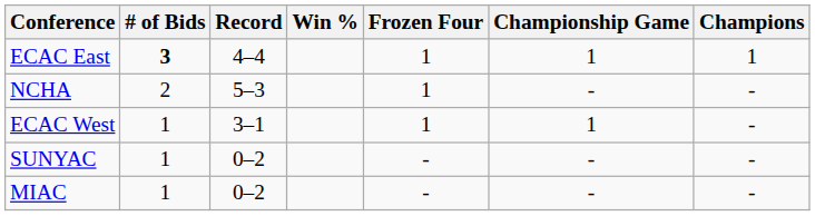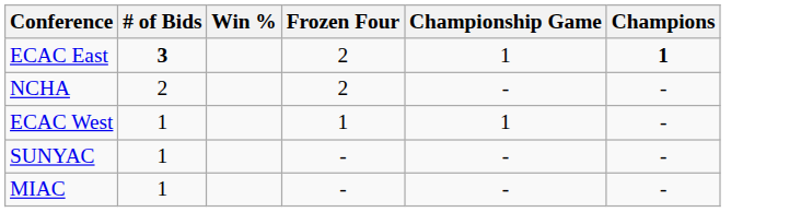 <table class="wikitable sortable">
 <tr>
 <th>Conference</th>
 <th># of Bids</th>
-<th>Record</th>
 <th>Win %</th>
 <th>Frozen Four</th>
 <th>Championship Game</th>
 <th>Champions</th>
 </tr>
 <tr align="center">
 <td align="left"><a href='#'>ECAC East</a></td>
 <td><strong>3</strong></td>
-<td>4–4</td>
 <td></td>
+<td>2</td>
 <td>1</td>
-<td>1</td>
-<td>1</td>
+<td><strong>1</strong></td>
 </tr>
 <tr align="center">
 <td align="left"><a href='#'>NCHA</a></td>
 <td>2</td>
-<td>5–3</td>
 <td></td>
-<td>1</td>
+<td>2</td>
 <td>-</td>
 <td>-</td>
 </tr>
 <tr align="center">
 <td align="left"><a href='#'>ECAC West</a></td>
 <td>1</td>
-<td>3–1</td>
 <td></td>
 <td>1</td>
 <td>1</td>
 <td>-</td>
 </tr>
 <tr align="center">
 <td align="left"><a href='#'>SUNYAC</a></td>
 <td>1</td>
-<td>0–2</td>
 <td></td>
 <td>-</td>
 <td>-</td>
 <td>-</td>
 </tr>
 <tr align="center">
 <td align="left"><a href='#'>MIAC</a></td>
 <td>1</td>
-<td>0–2</td>
 <td></td>
 <td>-</td>
 <td>-</td>
 <td>-</td>
 </tr>
 </table>
